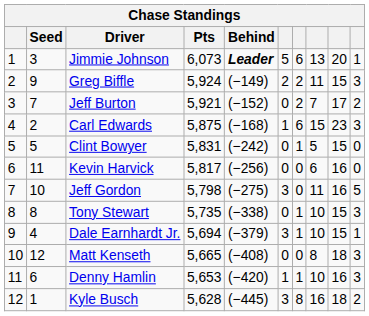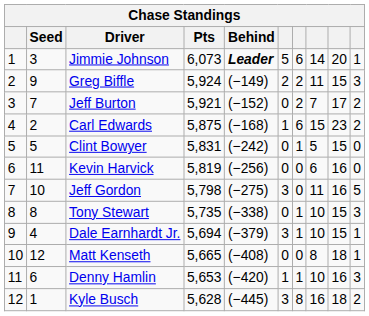 <table class="wikitable" style="font-size:90%;">
 <tr>
 <th colspan="10">Chase Standings</th>
 </tr>
 <tr>
 <th></th>
 <th>Seed</th>
 <th>Driver</th>
 <th>Pts</th>
 <th>Behind</th>
 <th></th>
 <th></th>
 <th></th>
 <th></th>
 <th></th>
 </tr>
 <tr>
 <td>1</td>
 <td>3</td>
 <td><a href='#'>Jimmie Johnson</a></td>
 <td>6,073</td>
 <td><strong><em>Leader</em></strong></td>
 <td>5</td>
 <td>6</td>
-<td>13</td>
+<td>14</td>
 <td>20</td>
 <td>1</td>
 </tr>
 <tr>
 <td>2</td>
 <td>9</td>
 <td><a href='#'>Greg Biffle</a></td>
 <td>5,924</td>
 <td>(−149)</td>
 <td>2</td>
 <td>2</td>
 <td>11</td>
 <td>15</td>
 <td>3</td>
 </tr>
 <tr>
 <td>3</td>
 <td>7</td>
 <td><a href='#'>Jeff Burton</a></td>
 <td>5,921</td>
 <td>(−152)</td>
 <td>0</td>
 <td>2</td>
 <td>7</td>
 <td>17</td>
 <td>2</td>
 </tr>
 <tr>
 <td>4</td>
 <td>2</td>
 <td><a href='#'>Carl Edwards</a></td>
 <td>5,875</td>
 <td>(−168)</td>
 <td>1</td>
 <td>6</td>
 <td>15</td>
 <td>23</td>
-<td>3</td>
+<td>2</td>
 </tr>
 <tr>
 <td>5</td>
 <td>5</td>
 <td><a href='#'>Clint Bowyer</a></td>
 <td>5,831</td>
 <td>(−242)</td>
 <td>0</td>
 <td>1</td>
 <td>5</td>
 <td>15</td>
 <td>0</td>
 </tr>
 <tr>
 <td>6</td>
 <td>11</td>
 <td><a href='#'>Kevin Harvick</a></td>
-<td>5,817</td>
+<td>5,819</td>
 <td>(−256)</td>
 <td>0</td>
 <td>0</td>
 <td>6</td>
 <td>16</td>
 <td>0</td>
 </tr>
 <tr>
 <td>7</td>
 <td>10</td>
 <td><a href='#'>Jeff Gordon</a></td>
 <td>5,798</td>
 <td>(−275)</td>
 <td>3</td>
 <td>0</td>
 <td>11</td>
 <td>16</td>
 <td>5</td>
 </tr>
 <tr>
 <td>8</td>
 <td>8</td>
 <td><a href='#'>Tony Stewart</a></td>
 <td>5,735</td>
 <td>(−338)</td>
 <td>0</td>
 <td>1</td>
 <td>10</td>
 <td>15</td>
 <td>3</td>
 </tr>
 <tr>
 <td>9</td>
 <td>4</td>
 <td><a href='#'>Dale Earnhardt Jr.</a></td>
 <td>5,694</td>
 <td>(−379)</td>
 <td>3</td>
 <td>1</td>
 <td>10</td>
 <td>15</td>
 <td>1</td>
 </tr>
 <tr>
 <td>10</td>
 <td>12</td>
 <td><a href='#'>Matt Kenseth</a></td>
 <td>5,665</td>
 <td>(−408)</td>
 <td>0</td>
 <td>0</td>
 <td>8</td>
 <td>18</td>
-<td>3</td>
+<td>1</td>
 </tr>
 <tr>
 <td>11</td>
 <td>6</td>
 <td><a href='#'>Denny Hamlin</a></td>
 <td>5,653</td>
 <td>(−420)</td>
 <td>1</td>
 <td>1</td>
 <td>10</td>
 <td>16</td>
 <td>3</td>
 </tr>
 <tr>
 <td>12</td>
 <td>1</td>
 <td><a href='#'>Kyle Busch</a></td>
 <td>5,628</td>
 <td>(−445)</td>
 <td>3</td>
 <td>8</td>
 <td>16</td>
 <td>18</td>
 <td>2</td>
 </tr>
 </table>
